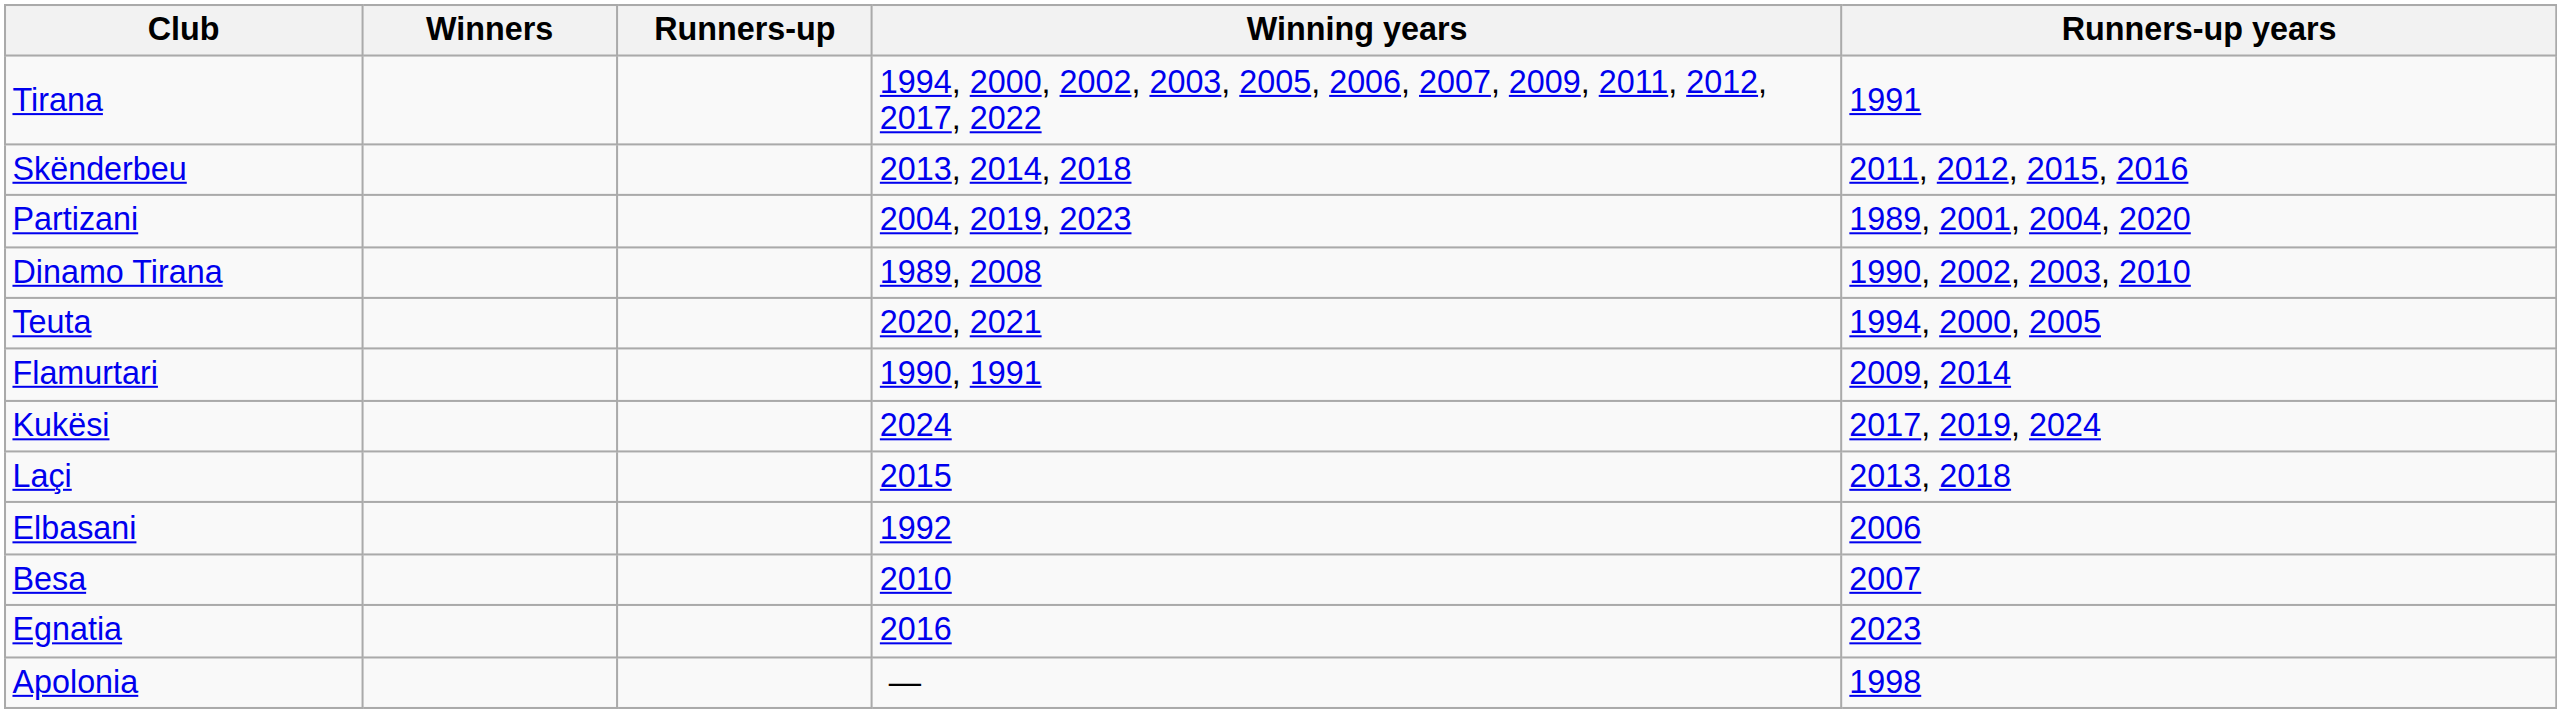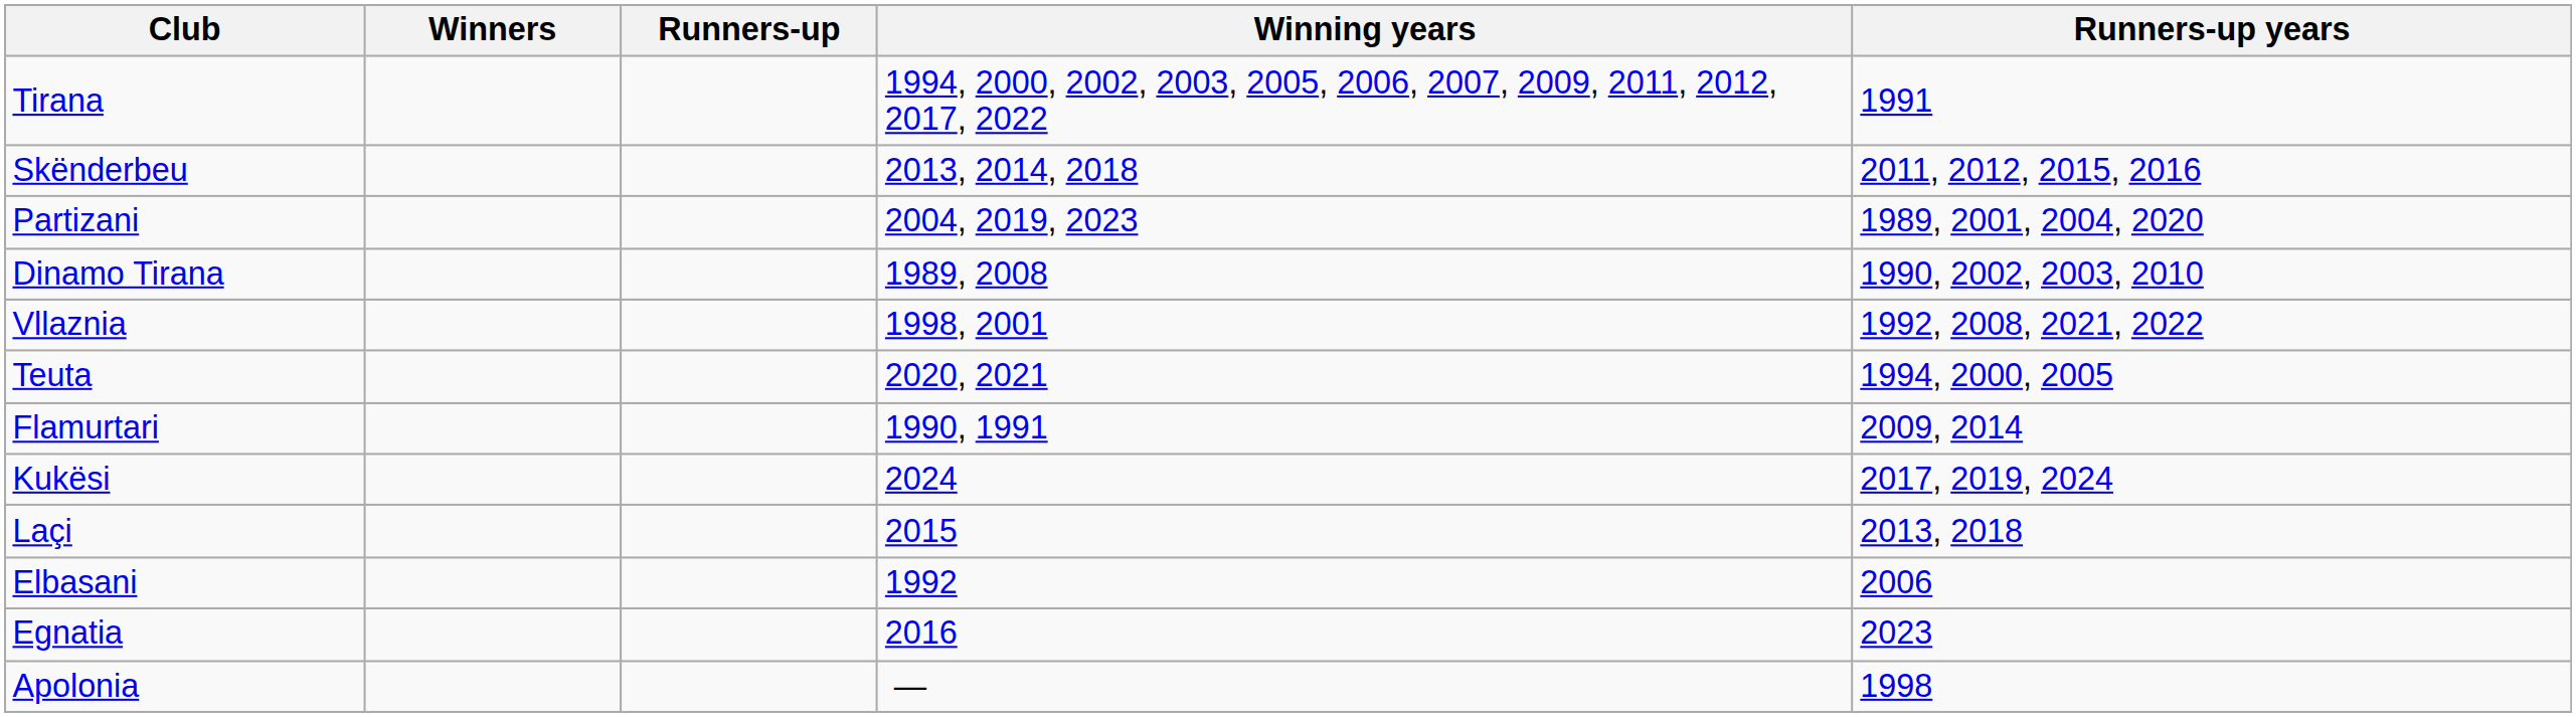 <table class="wikitable sortable" style="width:100%;">
 <tr>
 <th style="width:14%;">Club</th>
 <th style="width:10%;">Winners</th>
 <th style="width:10%;">Runners-up</th>
 <th style="width:38%;">Winning years</th>
 <th style="width:28%;">Runners-up years</th>
 </tr>
 <tr>
 <td><a href='#'>Tirana</a></td>
 <td></td>
 <td></td>
 <td><a href='#'>1994</a>, <a href='#'>2000</a>, <a href='#'>2002</a>, <a href='#'>2003</a>, <a href='#'>2005</a>, <a href='#'>2006</a>, <a href='#'>2007</a>, <a href='#'>2009</a>, <a href='#'>2011</a>, <a href='#'>2012</a>, <a href='#'>2017</a>, <a href='#'>2022</a></td>
 <td><a href='#'>1991</a></td>
 </tr>
 <tr>
 <td><a href='#'>Skënderbeu</a></td>
 <td></td>
 <td></td>
 <td><a href='#'>2013</a>, <a href='#'>2014</a>, <a href='#'>2018</a></td>
 <td><a href='#'>2011</a>, <a href='#'>2012</a>, <a href='#'>2015</a>, <a href='#'>2016</a></td>
 </tr>
 <tr>
 <td><a href='#'>Partizani</a></td>
 <td></td>
 <td></td>
 <td><a href='#'>2004</a>, <a href='#'>2019</a>, <a href='#'>2023</a></td>
 <td><a href='#'>1989</a>, <a href='#'>2001</a>, <a href='#'>2004</a>, <a href='#'>2020</a></td>
 </tr>
 <tr>
 <td><a href='#'>Dinamo Tirana</a></td>
 <td></td>
 <td></td>
 <td><a href='#'>1989</a>, <a href='#'>2008</a></td>
 <td><a href='#'>1990</a>, <a href='#'>2002</a>, <a href='#'>2003</a>, <a href='#'>2010</a></td>
 </tr>
 <tr>
+<td><a href='#'>Vllaznia</a></td>
+<td></td>
+<td></td>
+<td><a href='#'>1998</a>, <a href='#'>2001</a></td>
+<td><a href='#'>1992</a>, <a href='#'>2008</a>, <a href='#'>2021</a>, <a href='#'>2022</a></td>
+</tr>
+<tr>
 <td><a href='#'>Teuta</a></td>
 <td></td>
 <td></td>
 <td><a href='#'>2020</a>, <a href='#'>2021</a></td>
 <td><a href='#'>1994</a>, <a href='#'>2000</a>, <a href='#'>2005</a></td>
 </tr>
 <tr>
 <td><a href='#'>Flamurtari</a></td>
 <td></td>
 <td></td>
 <td><a href='#'>1990</a>, <a href='#'>1991</a></td>
 <td><a href='#'>2009</a>, <a href='#'>2014</a></td>
 </tr>
 <tr>
 <td><a href='#'>Kukësi</a></td>
 <td></td>
 <td></td>
 <td><a href='#'>2024</a></td>
 <td><a href='#'>2017</a>, <a href='#'>2019</a>, <a href='#'>2024</a></td>
 </tr>
 <tr>
 <td><a href='#'>Laçi</a></td>
 <td></td>
 <td></td>
 <td><a href='#'>2015</a></td>
 <td><a href='#'>2013</a>, <a href='#'>2018</a></td>
 </tr>
 <tr>
 <td><a href='#'>Elbasani</a></td>
 <td></td>
 <td></td>
 <td><a href='#'>1992</a></td>
 <td><a href='#'>2006</a></td>
 </tr>
 <tr>
-<td><a href='#'>Besa</a></td>
-<td></td>
-<td></td>
-<td><a href='#'>2010</a></td>
-<td><a href='#'>2007</a></td>
-</tr>
-<tr>
 <td><a href='#'>Egnatia</a></td>
 <td></td>
 <td></td>
 <td><a href='#'>2016</a></td>
 <td><a href='#'>2023</a></td>
 </tr>
 <tr>
 <td><a href='#'>Apolonia</a></td>
 <td></td>
 <td></td>
 <td> —</td>
 <td><a href='#'>1998</a></td>
 </tr>
 </table>
